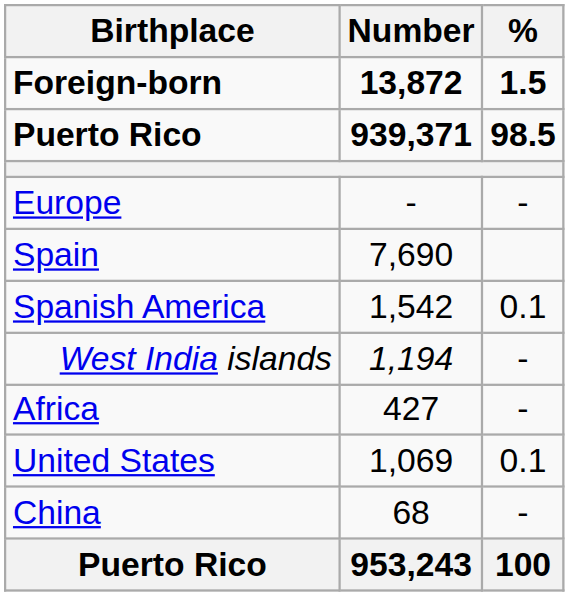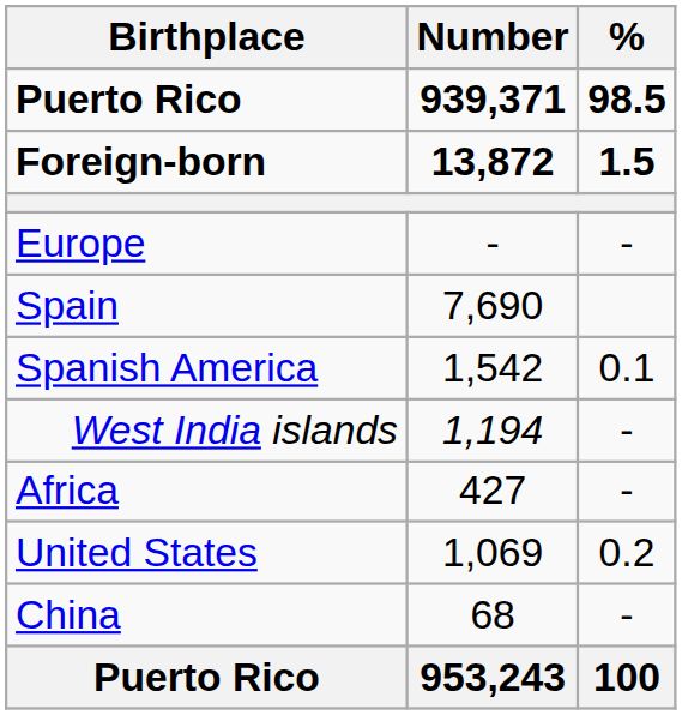 <table class="wikitable" style="text-align:center; font-size:93%;">
 <tr>
 <th>Birthplace</th>
 <th>Number<br></th>
 <th>%</th>
 </tr>
 <tr>
+<td align=left><strong>Puerto Rico</strong></td>
+<td><strong>939,371</strong></td>
+<td><strong>98.5</strong></td>
+</tr>
+<tr>
 <td align=left><strong>Foreign-born</strong></td>
 <td><strong>13,872</strong></td>
 <td><strong>1.5</strong></td>
-</tr>
-<tr>
-<td align=left><strong>Puerto Rico</strong></td>
-<td><strong>939,371</strong></td>
-<td><strong>98.5</strong></td>
 </tr>
 <tr>
 <th colspan=3></th>
 </tr>
 <tr>
 <td align=left><a href='#'>Europe</a></td>
 <td>-</td>
 <td>-</td>
 </tr>
 <tr>
 <td align=left> <a href='#'>Spain</a></td>
 <td>7,690</td>
 <td></td>
 </tr>
 <tr>
 <td align=left><a href='#'>Spanish America</a></td>
 <td>1,542</td>
 <td>0.1</td>
 </tr>
 <tr>
 <td align=left>     <em><a href='#'>West India</a> islands</em></td>
 <td><em>1,194</em></td>
 <td>-</td>
 </tr>
 <tr>
 <td align=left><a href='#'>Africa</a></td>
 <td>427</td>
 <td>-</td>
 </tr>
 <tr>
 <td align=left> <a href='#'>United States</a></td>
 <td>1,069</td>
-<td>0.1</td>
+<td>0.2</td>
 </tr>
 <tr>
 <td align=left> <a href='#'>China</a></td>
 <td>68</td>
 <td>-</td>
 </tr>
 <tr>
 <th align=center>Puerto Rico</th>
 <th>953,243</th>
 <th>100</th>
 </tr>
 </table>
